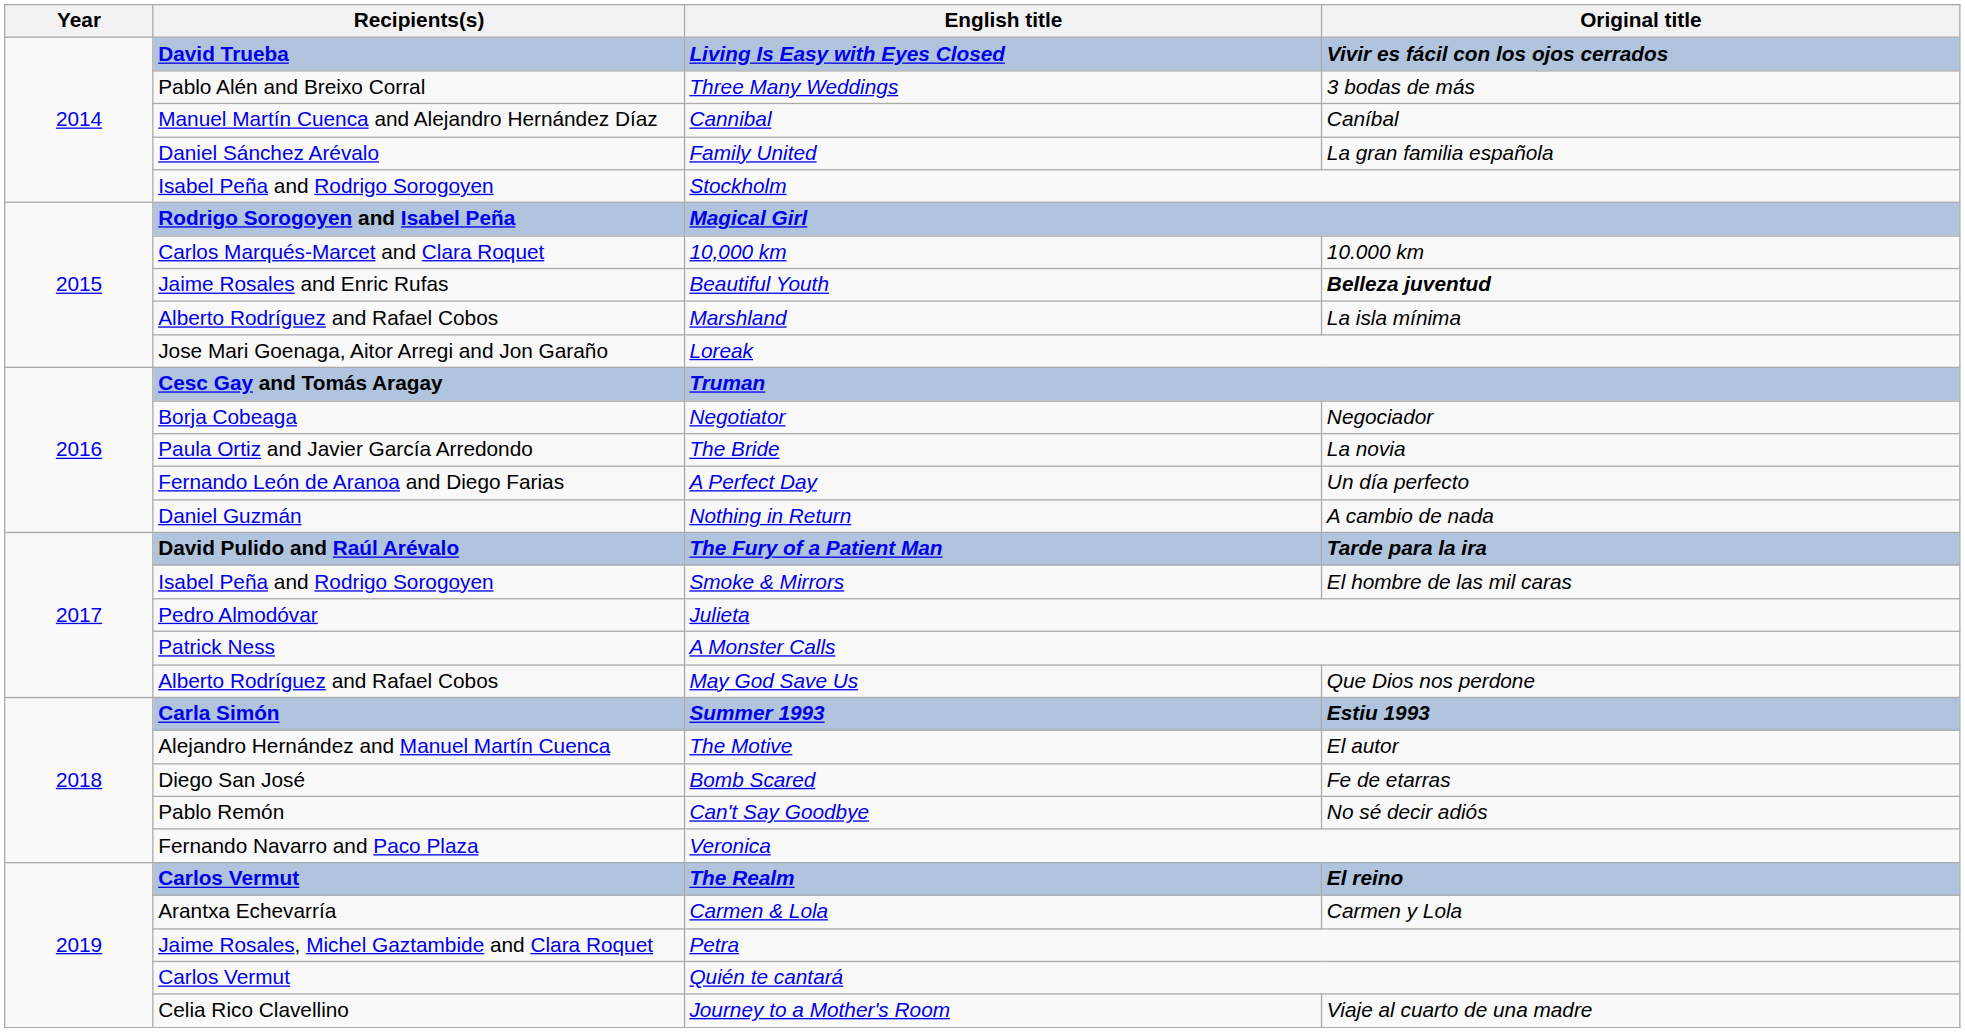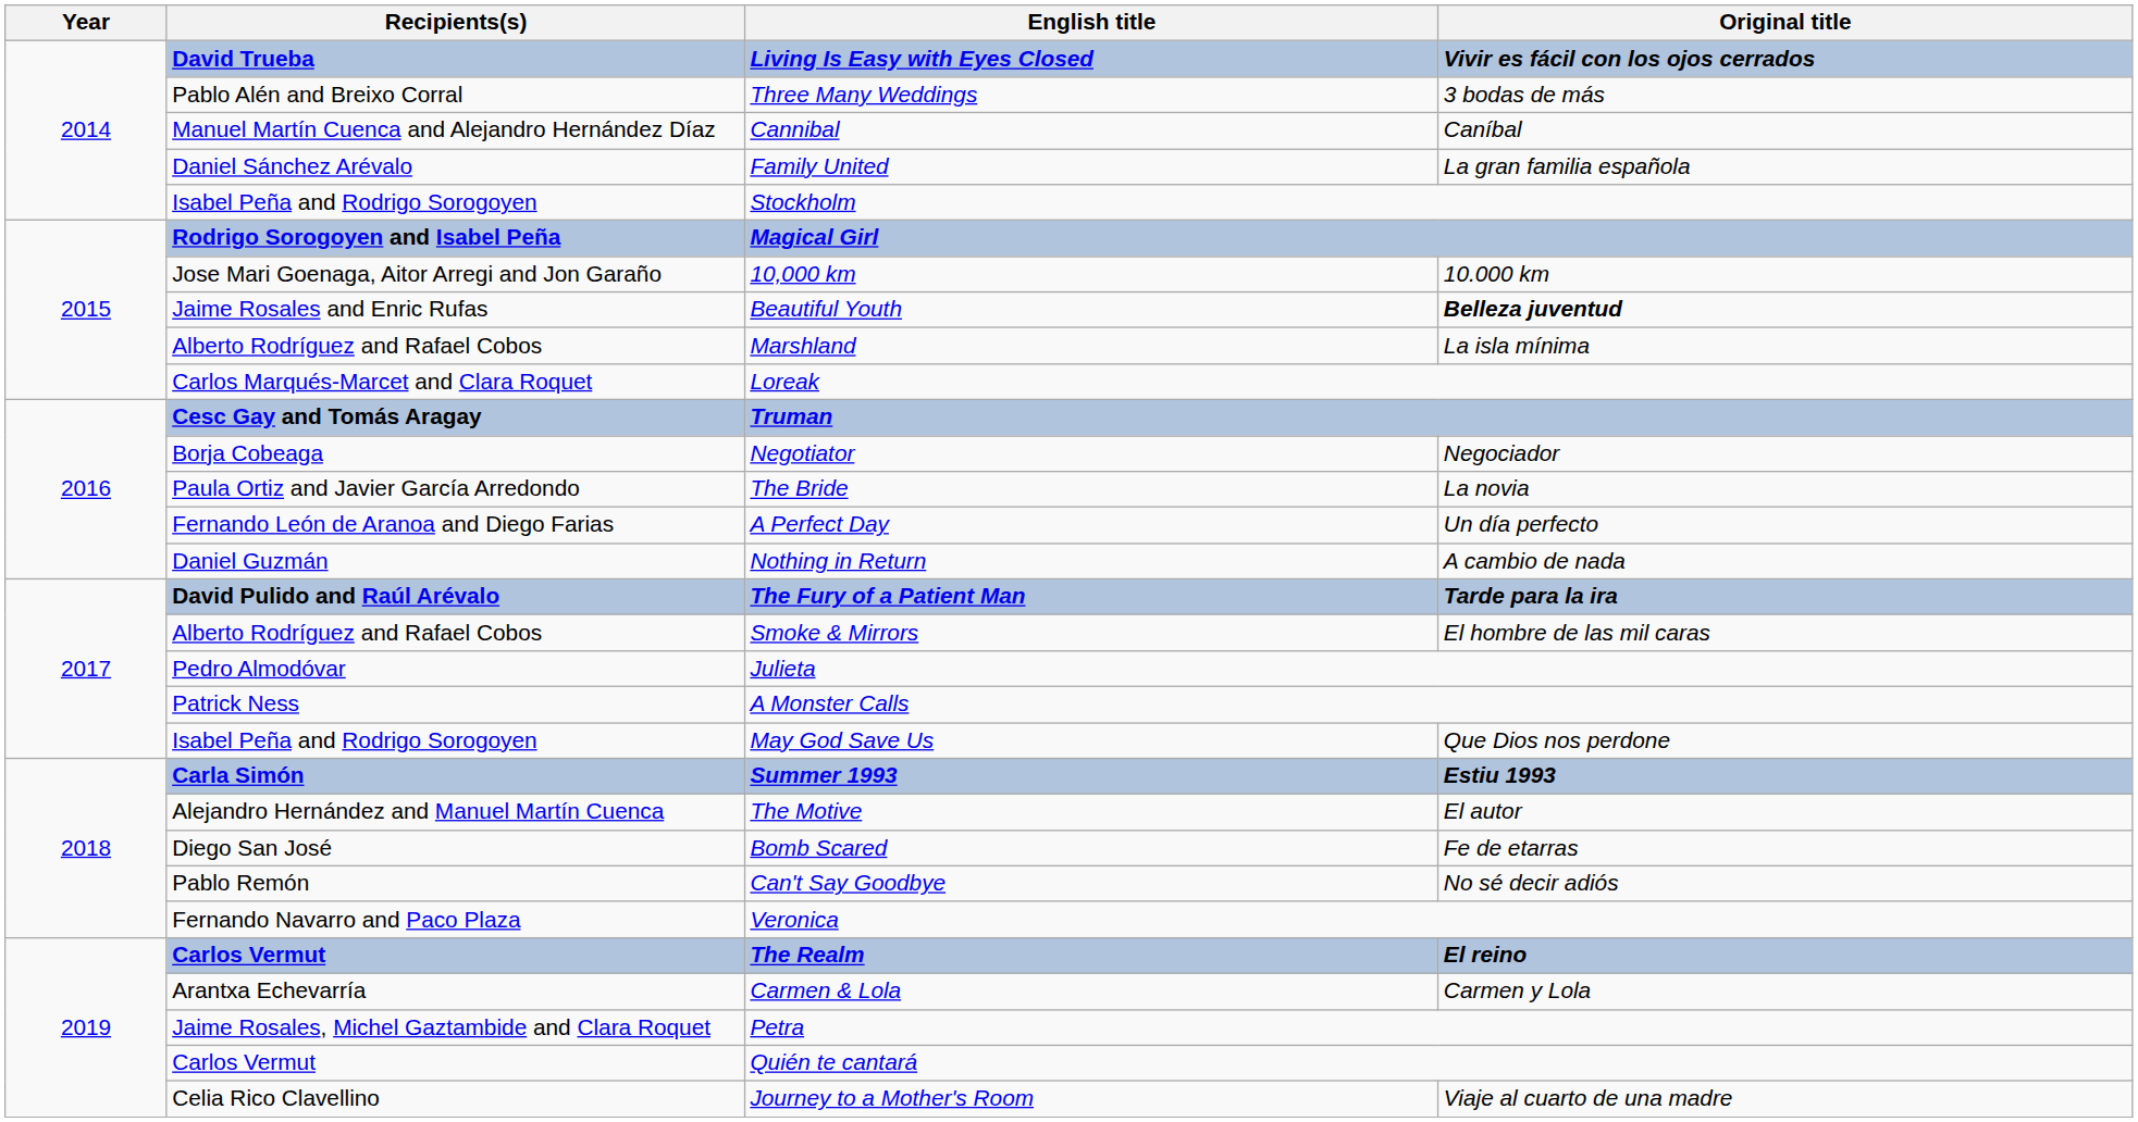 <table class="wikitable" width="95%" cellpadding="5">
 <tr>
 <th width="7%">Year</th>
 <th width="25%">Recipients(s)</th>
 <th width="30%">English title</th>
 <th width="30%">Original title</th>
 </tr>
 <tr>
 <td rowspan=5 style="text-align:center"><a href='#'>2014</a><br></td>
 <td style="background:#B0C4DE;"><strong><a href='#'>David Trueba</a></strong></td>
 <td style="background:#B0C4DE;"><strong><em><a href='#'>Living Is Easy with Eyes Closed</a></em></strong></td>
 <td style="background:#B0C4DE;"><strong><em>Vivir es fácil con los ojos cerrados</em></strong></td>
 </tr>
 <tr>
 <td>Pablo Alén and Breixo Corral</td>
 <td><em><a href='#'>Three Many Weddings</a></em></td>
 <td><em>3 bodas de más</em></td>
 </tr>
 <tr>
 <td><a href='#'>Manuel Martín Cuenca</a> and Alejandro Hernández Díaz</td>
 <td><em><a href='#'>Cannibal</a></em></td>
 <td><em>Caníbal</em></td>
 </tr>
 <tr>
 <td><a href='#'>Daniel Sánchez Arévalo</a></td>
 <td><em><a href='#'>Family United</a></em></td>
 <td><em>La gran familia española</em></td>
 </tr>
 <tr>
 <td><a href='#'>Isabel Peña</a> and <a href='#'>Rodrigo Sorogoyen</a></td>
 <td colspan="2"><em><a href='#'>Stockholm</a></em></td>
 </tr>
 <tr>
 <td rowspan=5 style="text-align:center"><a href='#'>2015</a><br></td>
 <td style="background:#B0C4DE;"><strong><a href='#'>Rodrigo Sorogoyen</a> and <a href='#'>Isabel Peña</a></strong></td>
 <td colspan="2" style="background:#B0C4DE;"><strong><em><a href='#'>Magical Girl</a></em></strong></td>
 </tr>
 <tr>
-<td><a href='#'>Carlos Marqués-Marcet</a> and <a href='#'>Clara Roquet</a></td>
+<td>Jose Mari Goenaga, Aitor Arregi and Jon Garaño</td>
 <td><em><a href='#'>10,000 km</a></em></td>
 <td><em>10.000 km</em></td>
 </tr>
 <tr>
 <td><a href='#'>Jaime Rosales</a> and Enric Rufas</td>
 <td><em><a href='#'>Beautiful Youth</a></em></td>
 <td><strong><em>Belleza juventud</em></strong></td>
 </tr>
 <tr>
 <td><a href='#'>Alberto Rodríguez</a> and Rafael Cobos</td>
 <td><em><a href='#'>Marshland</a></em></td>
 <td><em>La isla mínima</em></td>
 </tr>
 <tr>
-<td>Jose Mari Goenaga, Aitor Arregi and Jon Garaño</td>
+<td><a href='#'>Carlos Marqués-Marcet</a> and <a href='#'>Clara Roquet</a></td>
 <td colspan="2"><em><a href='#'>Loreak</a></em></td>
 </tr>
 <tr>
 <td rowspan=5 style="text-align:center"><a href='#'>2016</a><br></td>
 <td style="background:#B0C4DE;"><strong><a href='#'>Cesc Gay</a> and Tomás Aragay</strong></td>
 <td colspan="2" style="background:#B0C4DE;"><strong><em><a href='#'>Truman</a></em></strong></td>
 </tr>
 <tr>
 <td><a href='#'>Borja Cobeaga</a></td>
 <td><em><a href='#'>Negotiator</a></em></td>
 <td><em>Negociador</em></td>
 </tr>
 <tr>
 <td><a href='#'>Paula Ortiz</a> and Javier García Arredondo</td>
 <td><em><a href='#'>The Bride</a></em></td>
 <td><em>La novia</em></td>
 </tr>
 <tr>
 <td><a href='#'>Fernando León de Aranoa</a> and Diego Farias</td>
 <td><em><a href='#'>A Perfect Day</a></em></td>
 <td><em>Un día perfecto</em></td>
 </tr>
 <tr>
 <td><a href='#'>Daniel Guzmán</a></td>
 <td><em><a href='#'>Nothing in Return</a></em></td>
 <td><em>A cambio de nada</em></td>
 </tr>
 <tr>
 <td rowspan=5 style="text-align:center"><a href='#'>2017</a><br></td>
 <td style="background:#B0C4DE;"><strong>David Pulido and <a href='#'>Raúl Arévalo</a></strong></td>
 <td style="background:#B0C4DE;"><strong><em><a href='#'>The Fury of a Patient Man</a></em></strong></td>
 <td style="background:#B0C4DE;"><strong><em>Tarde para la ira</em></strong></td>
 </tr>
 <tr>
-<td><a href='#'>Isabel Peña</a> and <a href='#'>Rodrigo Sorogoyen</a></td>
+<td><a href='#'>Alberto Rodríguez</a> and Rafael Cobos</td>
 <td><em><a href='#'>Smoke & Mirrors</a></em></td>
 <td><em>El hombre de las mil caras</em></td>
 </tr>
 <tr>
 <td><a href='#'>Pedro Almodóvar</a></td>
 <td colspan="2"><em><a href='#'>Julieta</a></em></td>
 </tr>
 <tr>
 <td><a href='#'>Patrick Ness</a></td>
 <td colspan="2"><em><a href='#'>A Monster Calls</a></em></td>
 </tr>
 <tr>
-<td><a href='#'>Alberto Rodríguez</a> and Rafael Cobos</td>
+<td><a href='#'>Isabel Peña</a> and <a href='#'>Rodrigo Sorogoyen</a></td>
 <td><em><a href='#'>May God Save Us</a></em></td>
 <td><em>Que Dios nos perdone</em></td>
 </tr>
 <tr>
 <td rowspan=5 style="text-align:center"><a href='#'>2018</a><br></td>
 <td style="background:#B0C4DE;"><strong><a href='#'>Carla Simón</a></strong></td>
 <td style="background:#B0C4DE;"><strong><em><a href='#'>Summer 1993</a></em></strong></td>
 <td style="background:#B0C4DE;"><strong><em>Estiu 1993</em></strong></td>
 </tr>
 <tr>
 <td>Alejandro Hernández and <a href='#'>Manuel Martín Cuenca</a></td>
 <td><em><a href='#'>The Motive</a></em></td>
 <td><em>El autor</em></td>
 </tr>
 <tr>
 <td>Diego San José</td>
 <td><em><a href='#'>Bomb Scared</a></em></td>
 <td><em>Fe de etarras</em></td>
 </tr>
 <tr>
 <td>Pablo Remón</td>
 <td><em><a href='#'>Can't Say Goodbye</a></em></td>
 <td><em>No sé decir adiós</em></td>
 </tr>
 <tr>
 <td>Fernando Navarro and <a href='#'>Paco Plaza</a></td>
 <td colspan="2"><em><a href='#'>Veronica</a></em></td>
 </tr>
 <tr>
 <td rowspan=5 style="text-align:center"><a href='#'>2019</a><br></td>
 <td style="background:#B0C4DE;"><strong><a href='#'>Carlos Vermut</a></strong></td>
 <td style="background:#B0C4DE;"><strong><em><a href='#'>The Realm</a></em></strong></td>
 <td style="background:#B0C4DE;"><strong><em>El reino</em></strong></td>
 </tr>
 <tr>
 <td>Arantxa Echevarría</td>
 <td><em><a href='#'>Carmen & Lola</a></em></td>
 <td><em>Carmen y Lola</em></td>
 </tr>
 <tr>
 <td><a href='#'>Jaime Rosales</a>, <a href='#'>Michel Gaztambide</a> and <a href='#'>Clara Roquet</a></td>
 <td colspan="2"><em><a href='#'>Petra</a></em></td>
 </tr>
 <tr>
 <td><a href='#'>Carlos Vermut</a></td>
 <td colspan="2"><em><a href='#'>Quién te cantará</a></em></td>
 </tr>
 <tr>
 <td>Celia Rico Clavellino</td>
 <td><em><a href='#'>Journey to a Mother's Room</a></em></td>
 <td><em>Viaje al cuarto de una madre</em></td>
 </tr>
 <tr>
 </tr>
 </table>
